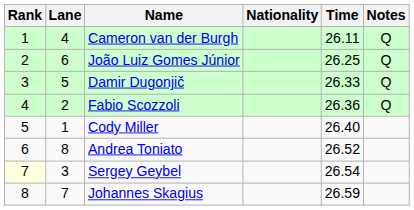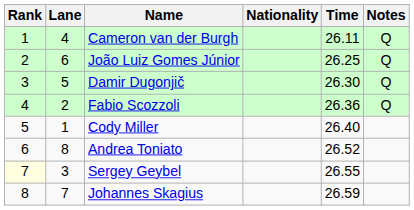 <table class="wikitable sortable" style="text-align:center">
 <tr>
 <th>Rank</th>
 <th>Lane</th>
 <th>Name</th>
 <th>Nationality</th>
 <th>Time</th>
 <th>Notes</th>
 </tr>
 <tr bgcolor=ccffcc>
 <td>1</td>
 <td>4</td>
 <td align=left><a href='#'>Cameron van der Burgh</a></td>
 <td align=left></td>
 <td>26.11</td>
 <td>Q</td>
 </tr>
 <tr bgcolor=ccffcc>
 <td>2</td>
 <td>6</td>
 <td align=left><a href='#'>João Luiz Gomes Júnior</a></td>
 <td align=left></td>
 <td>26.25</td>
 <td>Q</td>
 </tr>
 <tr bgcolor=ccffcc>
 <td>3</td>
 <td>5</td>
 <td align=left><a href='#'>Damir Dugonjič</a></td>
 <td align=left></td>
-<td>26.33</td>
+<td>26.30</td>
 <td>Q</td>
 </tr>
 <tr bgcolor=ccffcc>
 <td>4</td>
 <td>2</td>
 <td align=left><a href='#'>Fabio Scozzoli</a></td>
 <td align=left></td>
 <td>26.36</td>
 <td>Q</td>
 </tr>
 <tr>
 <td>5</td>
 <td>1</td>
 <td align=left><a href='#'>Cody Miller</a></td>
 <td align=left></td>
 <td>26.40</td>
 <td></td>
 </tr>
 <tr>
 <td>6</td>
 <td>8</td>
 <td align=left><a href='#'>Andrea Toniato</a></td>
 <td align=left></td>
 <td>26.52</td>
 <td></td>
 </tr>
 <tr>
 <td style="background: lightyellow;">7</td>
 <td>3</td>
 <td align=left><a href='#'>Sergey Geybel</a></td>
 <td align=left></td>
-<td>26.54</td>
+<td>26.55</td>
 <td></td>
 </tr>
 <tr>
 <td>8</td>
 <td>7</td>
 <td align=left><a href='#'>Johannes Skagius</a></td>
 <td align=left></td>
 <td>26.59</td>
 <td></td>
 </tr>
 </table>
